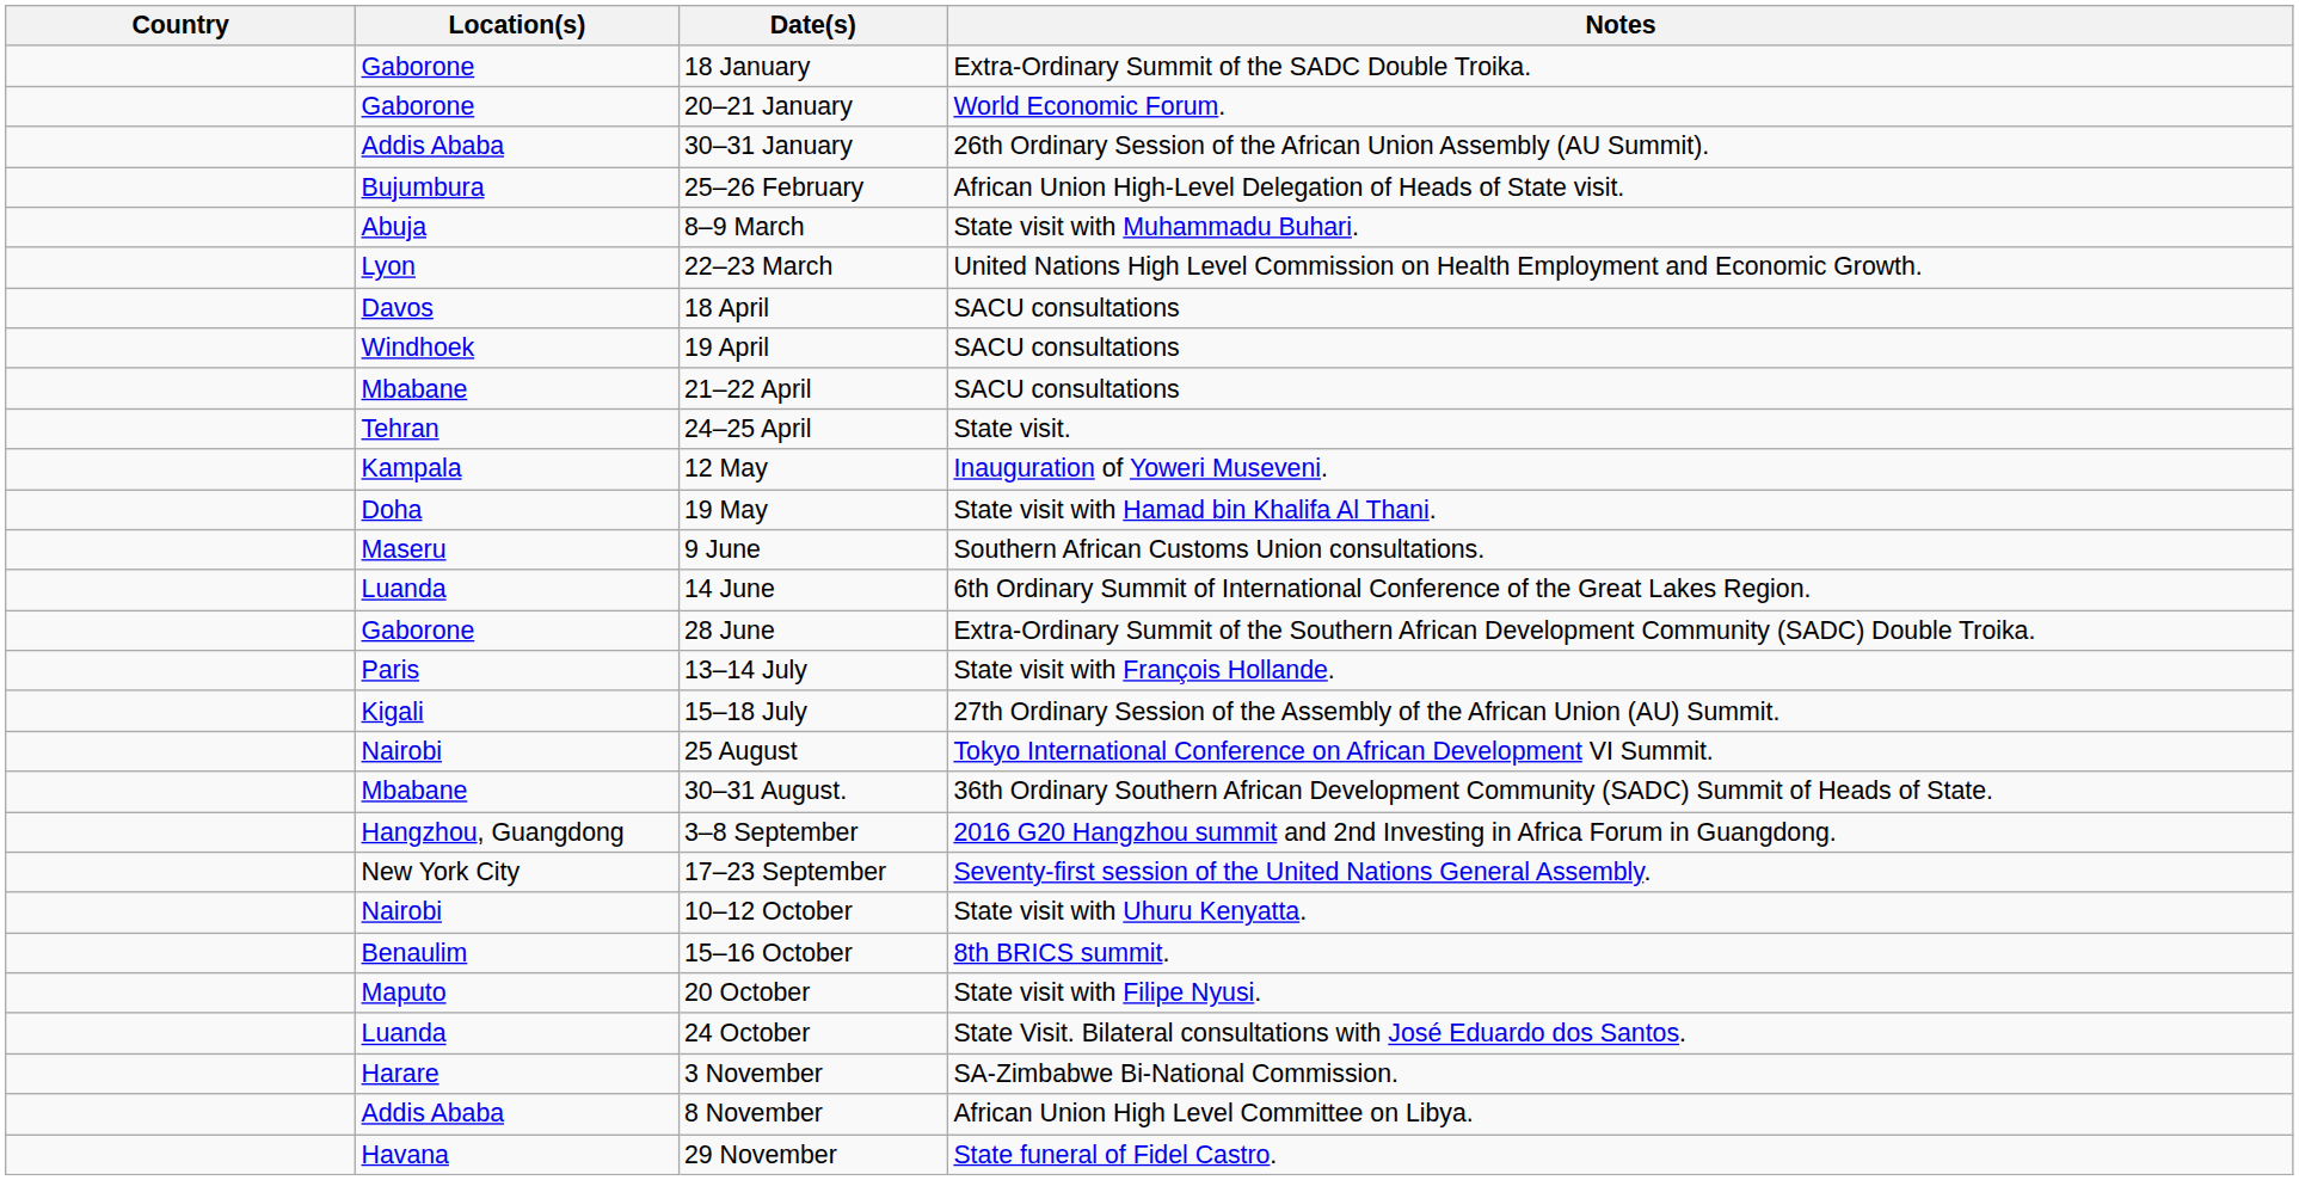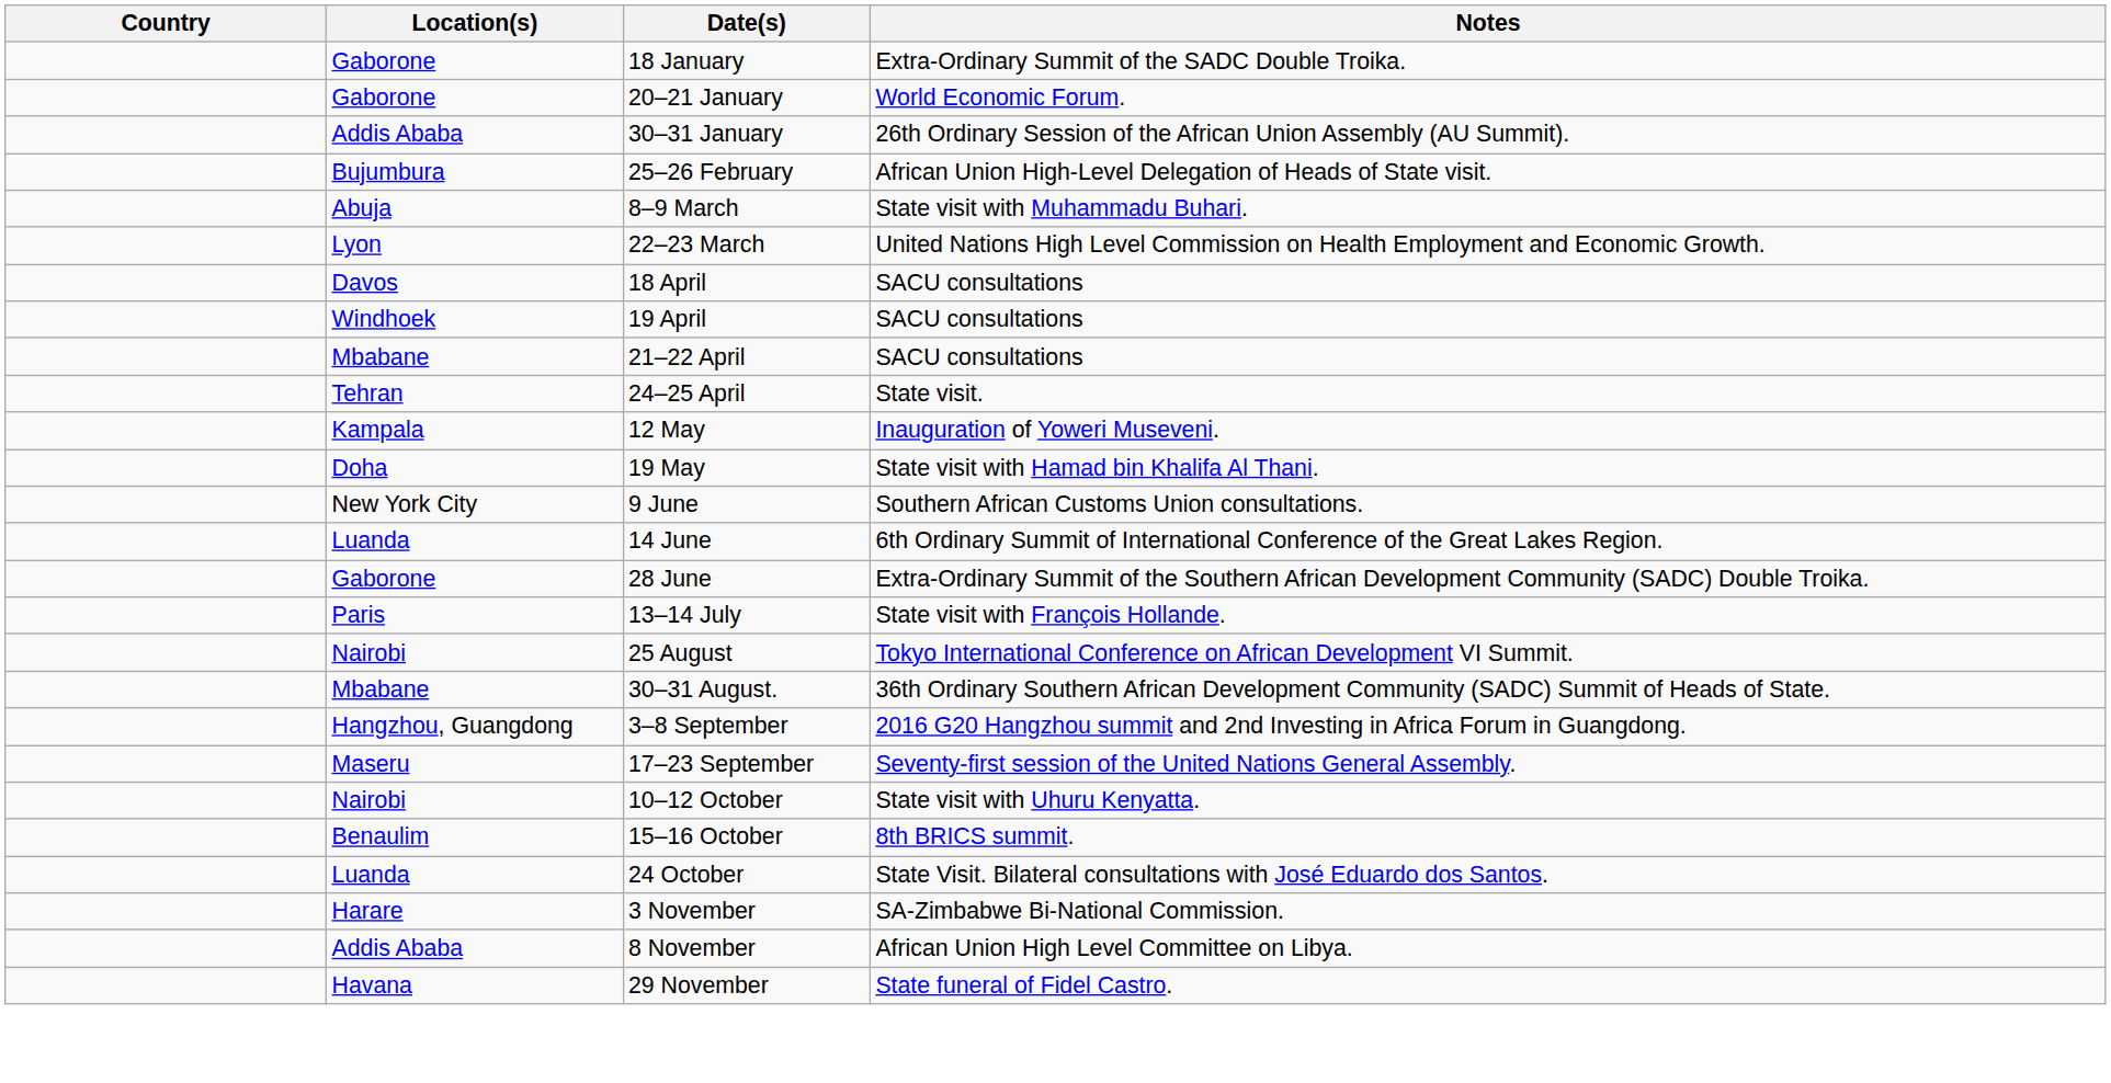 <table class="wikitable sortable">
 <tr>
 <th style="width: 13%;">Country</th>
 <th style="width: 12%;">Location(s)</th>
 <th style="width: 10%; ">Date(s)</th>
 <th style="width: 50%;">Notes</th>
 </tr>
 <tr>
 <td></td>
 <td><a href='#'>Gaborone</a></td>
 <td>18 January</td>
 <td>Extra-Ordinary Summit of the SADC Double Troika.</td>
 </tr>
 <tr>
 <td></td>
 <td><a href='#'>Gaborone</a></td>
 <td>20–21 January</td>
 <td><a href='#'>World Economic Forum</a>.</td>
 </tr>
 <tr>
 <td></td>
 <td><a href='#'>Addis Ababa</a></td>
 <td>30–31 January</td>
 <td>26th Ordinary Session of the African Union Assembly (AU Summit).</td>
 </tr>
 <tr>
 <td></td>
 <td><a href='#'>Bujumbura</a></td>
 <td>25–26 February</td>
 <td>African Union High-Level Delegation of Heads of State visit.</td>
 </tr>
 <tr>
 <td></td>
 <td><a href='#'>Abuja</a></td>
 <td>8–9 March</td>
 <td>State visit with <a href='#'>Muhammadu Buhari</a>.</td>
 </tr>
 <tr>
 <td></td>
 <td><a href='#'>Lyon</a></td>
 <td>22–23 March</td>
 <td>United Nations High Level Commission on Health Employment and Economic Growth.</td>
 </tr>
 <tr>
 <td></td>
 <td><a href='#'>Davos</a></td>
 <td>18 April</td>
 <td>SACU consultations</td>
 </tr>
 <tr>
 <td></td>
 <td><a href='#'>Windhoek</a></td>
 <td>19 April</td>
 <td>SACU consultations</td>
 </tr>
 <tr>
 <td></td>
 <td><a href='#'>Mbabane</a></td>
 <td>21–22 April</td>
 <td>SACU consultations</td>
 </tr>
 <tr>
 <td></td>
 <td><a href='#'>Tehran</a></td>
 <td>24–25 April</td>
 <td>State visit.</td>
 </tr>
 <tr>
 <td></td>
 <td><a href='#'>Kampala</a></td>
 <td>12 May</td>
 <td><a href='#'>Inauguration</a> of <a href='#'>Yoweri Museveni</a>.</td>
 </tr>
 <tr>
 <td></td>
 <td><a href='#'>Doha</a></td>
 <td>19 May</td>
 <td>State visit with <a href='#'>Hamad bin Khalifa Al Thani</a>.</td>
 </tr>
 <tr>
 <td></td>
-<td><a href='#'>Maseru</a></td>
+<td>New York City</td>
 <td>9 June</td>
 <td>Southern African Customs Union consultations.</td>
 </tr>
 <tr>
 <td></td>
 <td><a href='#'>Luanda</a></td>
 <td>14 June</td>
 <td>6th Ordinary Summit of International Conference of the Great Lakes Region.</td>
 </tr>
 <tr>
 <td></td>
 <td><a href='#'>Gaborone</a></td>
 <td>28 June</td>
 <td>Extra-Ordinary Summit of the Southern African Development Community (SADC) Double Troika.</td>
 </tr>
 <tr>
 <td></td>
 <td><a href='#'>Paris</a></td>
 <td>13–14 July</td>
 <td>State visit with <a href='#'>François Hollande</a>.</td>
 </tr>
 <tr>
 <td></td>
-<td><a href='#'>Kigali</a></td>
-<td>15–18 July</td>
-<td>27th Ordinary Session of the Assembly of the African Union (AU) Summit.</td>
-</tr>
-<tr>
-<td></td>
 <td><a href='#'>Nairobi</a></td>
 <td>25 August</td>
 <td><a href='#'>Tokyo International Conference on African Development</a> VI Summit.</td>
 </tr>
 <tr>
 <td></td>
 <td><a href='#'>Mbabane</a></td>
 <td>30–31 August.</td>
 <td>36th Ordinary Southern African Development Community (SADC) Summit of Heads of State.</td>
 </tr>
 <tr>
 <td></td>
 <td><a href='#'>Hangzhou</a>, Guangdong</td>
 <td>3–8 September</td>
 <td><a href='#'>2016 G20 Hangzhou summit</a> and 2nd Investing in Africa Forum in Guangdong.</td>
 </tr>
 <tr>
 <td></td>
-<td>New York City</td>
+<td><a href='#'>Maseru</a></td>
 <td>17–23 September</td>
 <td><a href='#'>Seventy-first session of the United Nations General Assembly</a>.</td>
 </tr>
 <tr>
 <td></td>
 <td><a href='#'>Nairobi</a></td>
 <td>10–12 October</td>
 <td>State visit with <a href='#'>Uhuru Kenyatta</a>.</td>
 </tr>
 <tr>
 <td></td>
 <td><a href='#'>Benaulim</a></td>
 <td>15–16 October</td>
 <td><a href='#'>8th BRICS summit</a>.</td>
-</tr>
-<tr>
-<td></td>
-<td><a href='#'>Maputo</a></td>
-<td>20 October</td>
-<td>State visit with <a href='#'>Filipe Nyusi</a>.</td>
 </tr>
 <tr>
 <td></td>
 <td><a href='#'>Luanda</a></td>
 <td>24 October</td>
 <td>State Visit. Bilateral consultations with <a href='#'>José Eduardo dos Santos</a>.</td>
 </tr>
 <tr>
 <td></td>
 <td><a href='#'>Harare</a></td>
 <td>3 November</td>
 <td>SA-Zimbabwe Bi-National Commission.</td>
 </tr>
 <tr>
 <td></td>
 <td><a href='#'>Addis Ababa</a></td>
 <td>8 November</td>
 <td>African Union High Level Committee on Libya.</td>
 </tr>
 <tr>
 <td></td>
 <td><a href='#'>Havana</a></td>
 <td>29 November</td>
 <td><a href='#'>State funeral of Fidel Castro</a>.</td>
 </tr>
 </table>
